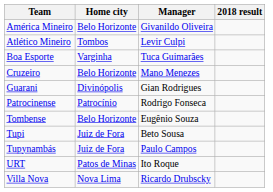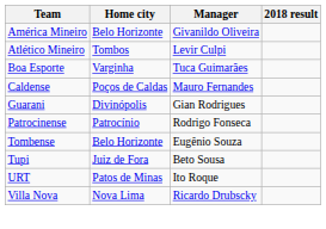 <table class="wikitable sortable">
 <tr>
 <th>Team</th>
 <th>Home city</th>
 <th>Manager</th>
 <th>2018 result</th>
 </tr>
 <tr>
 <td><a href='#'>América Mineiro</a></td>
 <td><a href='#'>Belo Horizonte</a></td>
 <td><a href='#'>Givanildo Oliveira</a></td>
 <td></td>
 </tr>
 <tr>
 <td><a href='#'>Atlético Mineiro</a></td>
 <td><a href='#'>Tombos</a></td>
 <td><a href='#'>Levir Culpi</a></td>
 <td></td>
 </tr>
 <tr>
 <td><a href='#'>Boa Esporte</a></td>
 <td><a href='#'>Varginha</a></td>
 <td><a href='#'>Tuca Guimarães</a></td>
 <td></td>
 </tr>
 <tr>
-<td><a href='#'>Cruzeiro</a></td>
-<td><a href='#'>Belo Horizonte</a></td>
-<td><a href='#'>Mano Menezes</a></td>
+<td><a href='#'>Caldense</a></td>
+<td><a href='#'>Poços de Caldas</a></td>
+<td><a href='#'>Mauro Fernandes</a></td>
 <td></td>
 </tr>
 <tr>
 <td><a href='#'>Guarani</a></td>
 <td><a href='#'>Divinópolis</a></td>
 <td>Gian Rodrigues</td>
 <td></td>
 </tr>
 <tr>
 <td><a href='#'>Patrocinense</a></td>
 <td><a href='#'>Patrocínio</a></td>
 <td>Rodrigo Fonseca</td>
 <td></td>
 </tr>
 <tr>
 <td><a href='#'>Tombense</a></td>
 <td><a href='#'>Belo Horizonte</a></td>
 <td>Eugênio Souza</td>
 <td></td>
 </tr>
 <tr>
 <td><a href='#'>Tupi</a></td>
 <td><a href='#'>Juiz de Fora</a></td>
 <td>Beto Sousa</td>
 <td></td>
 </tr>
 <tr>
-<td><a href='#'>Tupynambás</a></td>
-<td><a href='#'>Juiz de Fora</a></td>
-<td><a href='#'>Paulo Campos</a></td>
-<td></td>
-</tr>
-<tr>
 <td><a href='#'>URT</a></td>
 <td><a href='#'>Patos de Minas</a></td>
 <td>Ito Roque</td>
 <td></td>
 </tr>
 <tr>
 <td><a href='#'>Villa Nova</a></td>
 <td><a href='#'>Nova Lima</a></td>
 <td><a href='#'>Ricardo Drubscky</a></td>
 <td></td>
 </tr>
 </table>
